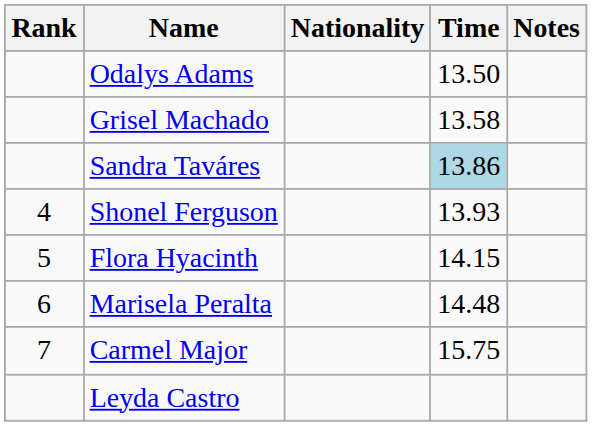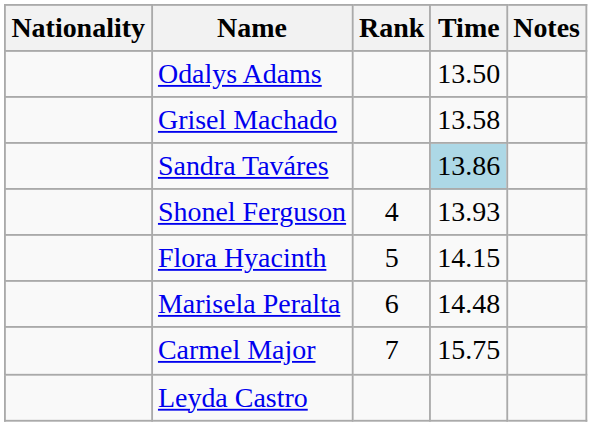 <table class="wikitable sortable" style="text-align:center;font-size:95%">
 <tr>
+<th>Nationality</th>
+<th>Name</th>
 <th>Rank</th>
-<th>Name</th>
-<th>Nationality</th>
 <th>Time</th>
 <th>Notes</th>
 </tr>
 <tr>
+<td align=left></td>
+<td align=left><a href='#'>Odalys Adams</a></td>
 <td></td>
-<td align=left><a href='#'>Odalys Adams</a></td>
-<td align=left></td>
 <td>13.50</td>
 <td></td>
 </tr>
 <tr>
+<td align=left></td>
+<td align=left><a href='#'>Grisel Machado</a></td>
 <td></td>
-<td align=left><a href='#'>Grisel Machado</a></td>
-<td align=left></td>
 <td>13.58</td>
 <td></td>
 </tr>
 <tr>
+<td align=left></td>
+<td align=left><a href='#'>Sandra Taváres</a></td>
 <td></td>
-<td align=left><a href='#'>Sandra Taváres</a></td>
-<td align=left></td>
 <td style="background: lightblue;">13.86</td>
 <td></td>
 </tr>
 <tr>
+<td align=left></td>
+<td align=left><a href='#'>Shonel Ferguson</a></td>
 <td>4</td>
-<td align=left><a href='#'>Shonel Ferguson</a></td>
-<td align=left></td>
 <td>13.93</td>
 <td></td>
 </tr>
 <tr>
+<td align=left></td>
+<td align=left><a href='#'>Flora Hyacinth</a></td>
 <td>5</td>
-<td align=left><a href='#'>Flora Hyacinth</a></td>
-<td align=left></td>
 <td>14.15</td>
 <td></td>
 </tr>
 <tr>
+<td align=left></td>
+<td align=left><a href='#'>Marisela Peralta</a></td>
 <td>6</td>
-<td align=left><a href='#'>Marisela Peralta</a></td>
-<td align=left></td>
 <td>14.48</td>
 <td></td>
 </tr>
 <tr>
+<td align=left></td>
+<td align=left><a href='#'>Carmel Major</a></td>
 <td>7</td>
-<td align=left><a href='#'>Carmel Major</a></td>
-<td align=left></td>
 <td>15.75</td>
 <td></td>
 </tr>
 <tr>
+<td align=left></td>
+<td align=left><a href='#'>Leyda Castro</a></td>
 <td></td>
-<td align=left><a href='#'>Leyda Castro</a></td>
-<td align=left></td>
 <td></td>
 <td></td>
 </tr>
 </table>
